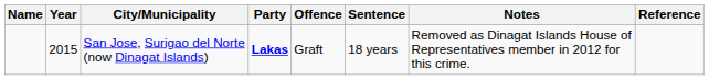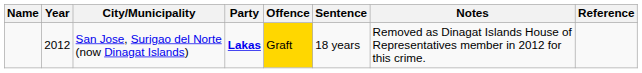 <table class="wikitable">
 <tr>
 <th>Name</th>
 <th>Year</th>
 <th>City/Municipality</th>
 <th>Party</th>
 <th>Offence</th>
 <th>Sentence</th>
 <th>Notes</th>
 <th>Reference</th>
 </tr>
 <tr>
 <td></td>
-<td>2015</td>
+<td>2012</td>
 <td><a href='#'>San Jose</a>, <a href='#'>Surigao del Norte</a> (now <a href='#'>Dinagat Islands</a>)</td>
 <td><strong><a href='#'>Lakas</a></strong></td>
-<td>Graft</td>
+<td style="background: gold;">Graft</td>
 <td>18 years</td>
 <td>Removed as Dinagat Islands House of Representatives member in 2012 for this crime.</td>
 <td></td>
 </tr>
 </table>
